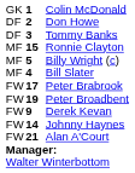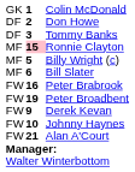 <table cellspacing="0" cellpadding="0" style="font-size:90%; margin:0.2em auto;">
 <tr>
 <th width="25"></th>
 <th width="25"></th>
 </tr>
 <tr>
 <td>GK</td>
 <td><strong>1</strong></td>
 <td><a href='#'>Colin McDonald</a></td>
 </tr>
 <tr>
 <td>DF</td>
 <td><strong>2</strong></td>
 <td><a href='#'>Don Howe</a></td>
 </tr>
 <tr>
 <td>DF</td>
 <td><strong>3</strong></td>
 <td><a href='#'>Tommy Banks</a></td>
 </tr>
 <tr>
 <td>MF</td>
-<td><strong>15</strong></td>
+<td style="background: pink;"><strong>15</strong></td>
 <td><a href='#'>Ronnie Clayton</a></td>
 </tr>
 <tr>
 <td>MF</td>
 <td><strong>5</strong></td>
 <td><a href='#'>Billy Wright</a> (<a href='#'>c</a>)</td>
 </tr>
 <tr>
 <td>MF</td>
-<td><strong>4</strong></td>
+<td><strong>6</strong></td>
 <td><a href='#'>Bill Slater</a></td>
 </tr>
 <tr>
 <td>FW</td>
-<td><strong>17</strong></td>
+<td><strong>16</strong></td>
 <td><a href='#'>Peter Brabrook</a></td>
 </tr>
 <tr>
 <td>FW</td>
 <td><strong>19</strong></td>
 <td><a href='#'>Peter Broadbent</a></td>
 </tr>
 <tr>
 <td>FW</td>
 <td><strong>9</strong></td>
 <td><a href='#'>Derek Kevan</a></td>
 </tr>
 <tr>
 <td>FW</td>
-<td><strong>14</strong></td>
+<td><strong>10</strong></td>
 <td><a href='#'>Johnny Haynes</a></td>
 </tr>
 <tr>
 <td>FW</td>
 <td><strong>21</strong></td>
 <td><a href='#'>Alan A'Court</a></td>
 </tr>
 <tr>
 <td colspan=3><strong>Manager:</strong></td>
 </tr>
 <tr>
 <td colspan=4><a href='#'>Walter Winterbottom</a></td>
 </tr>
 </table>
